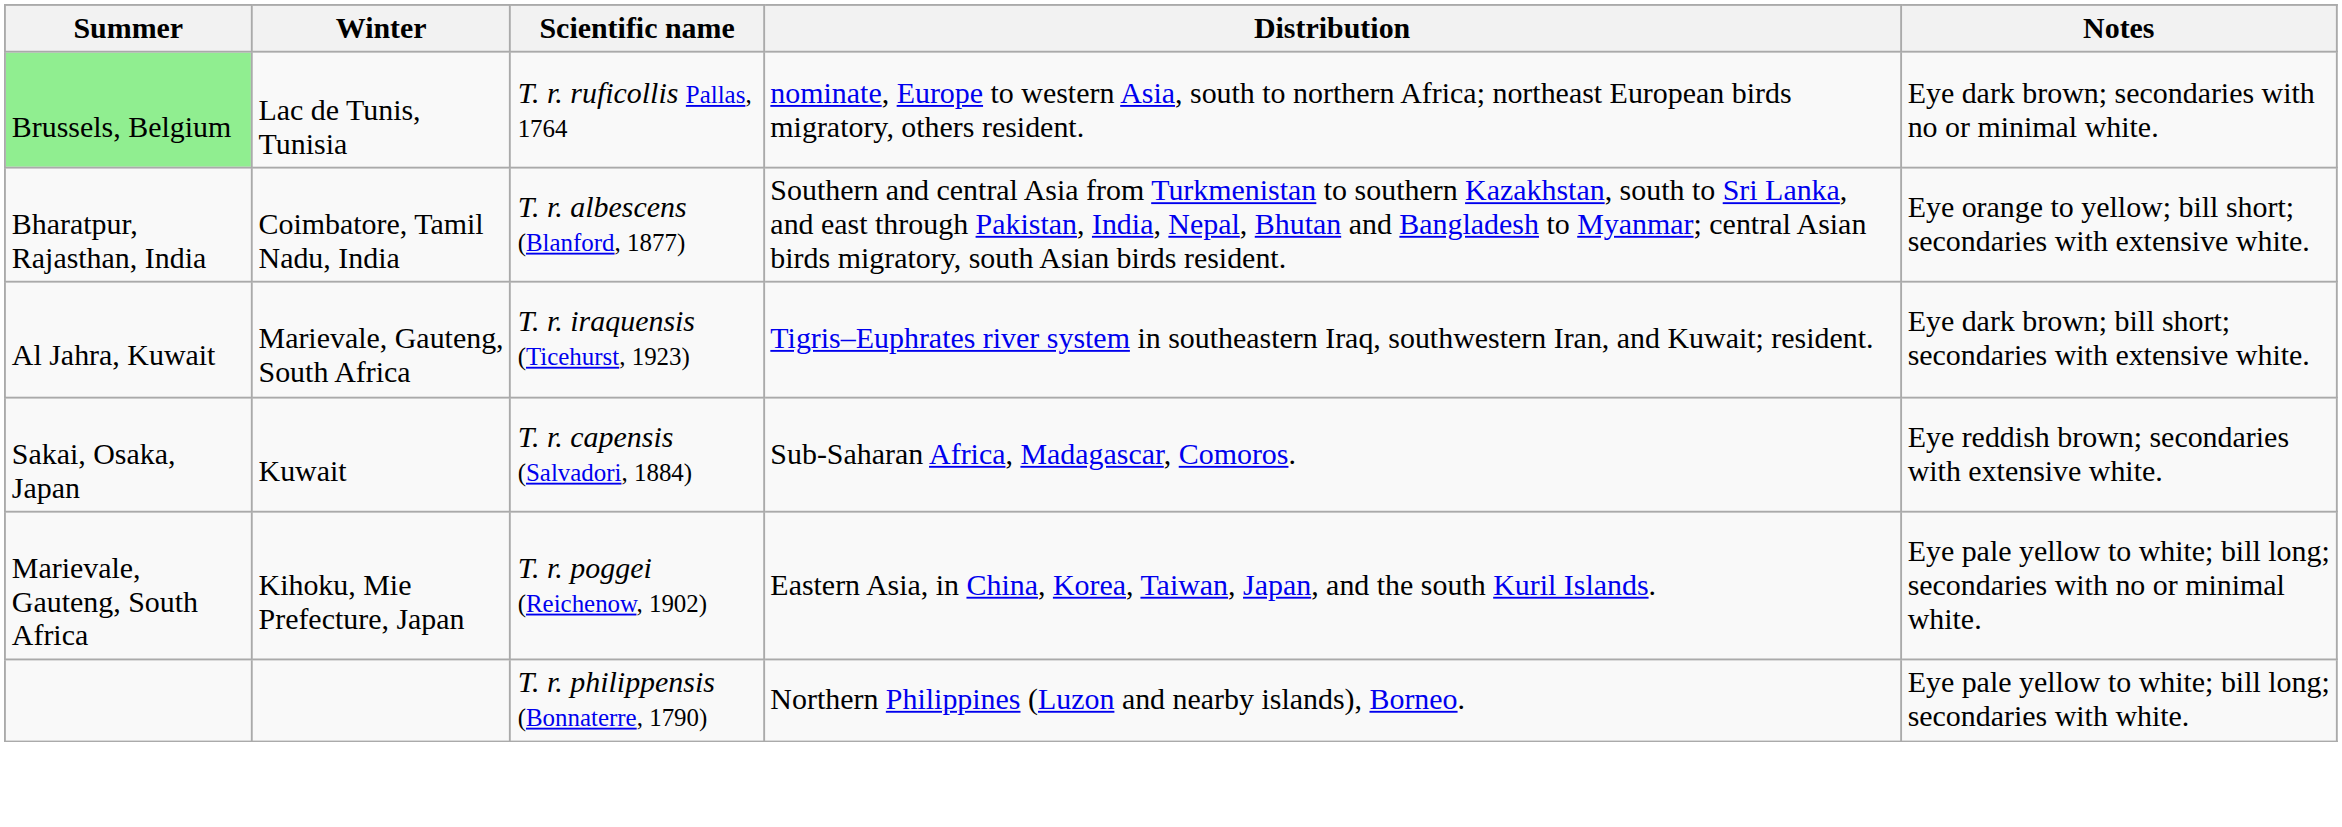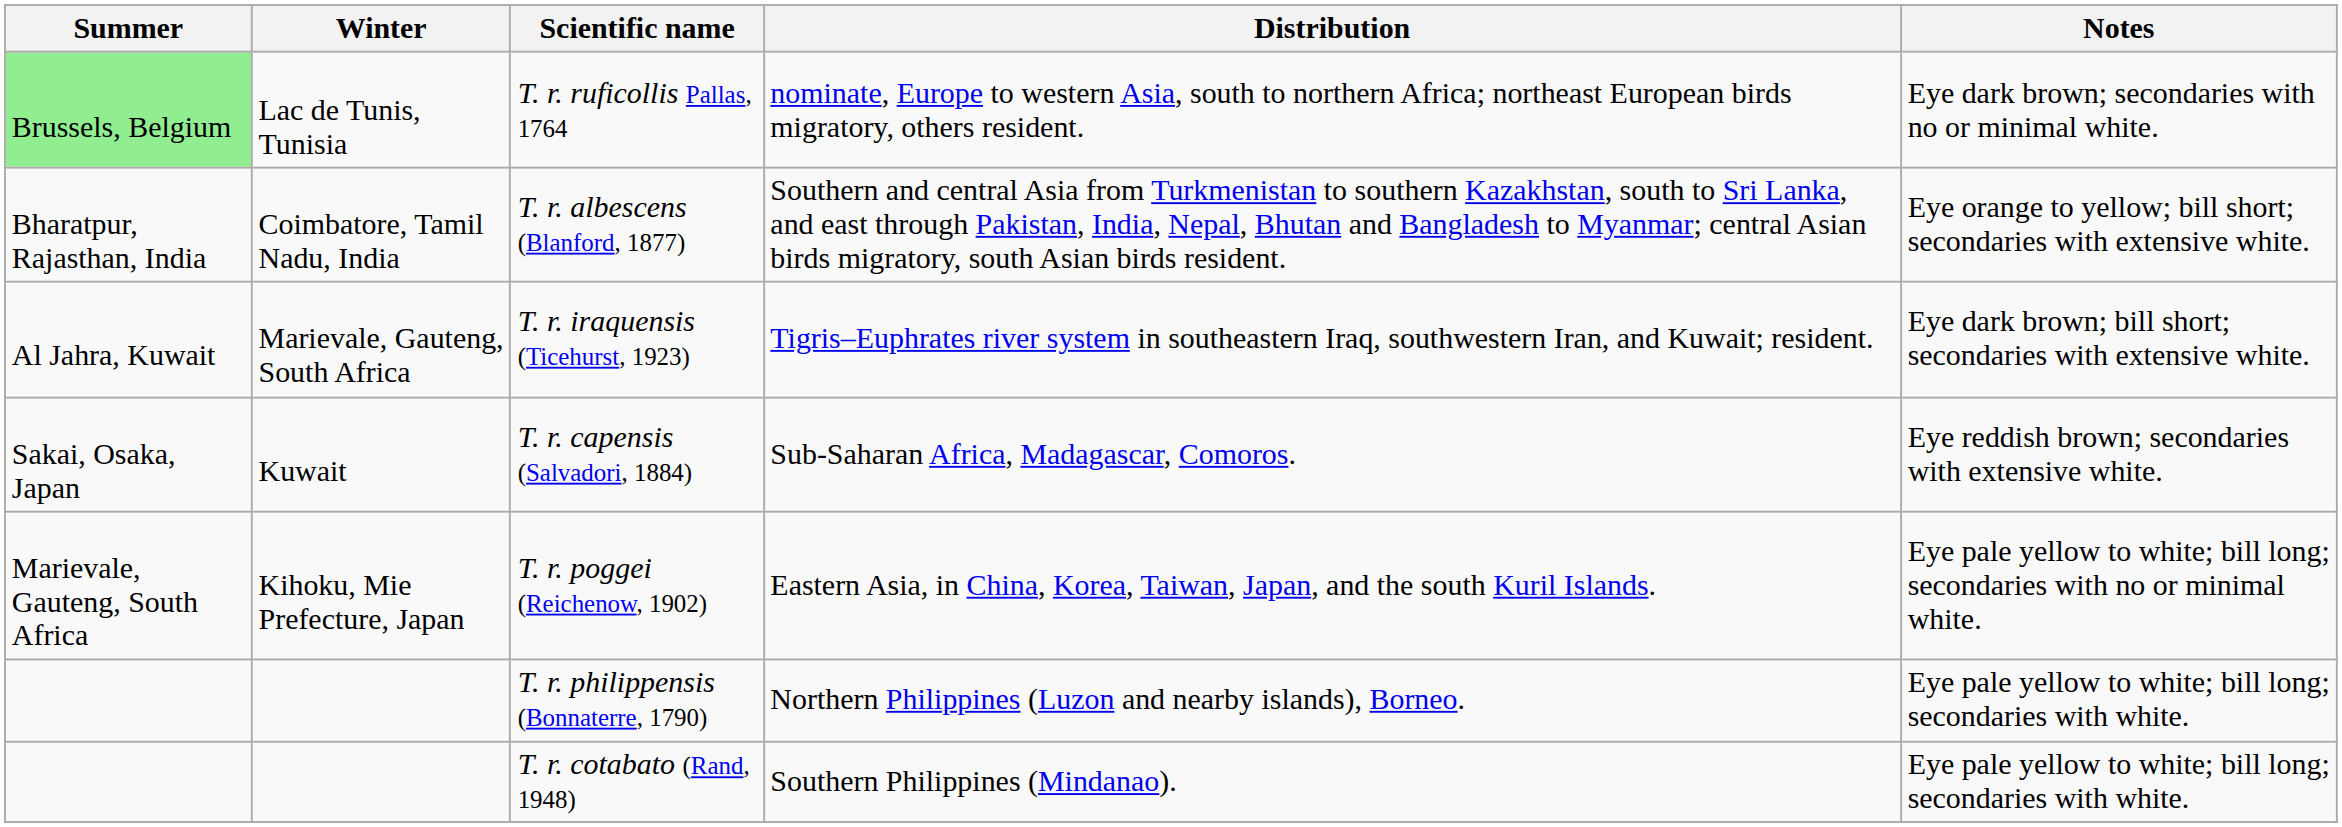 <table class="wikitable ">
 <tr>
 <th>Summer</th>
 <th>Winter</th>
 <th>Scientific name</th>
 <th>Distribution</th>
 <th>Notes</th>
 </tr>
 <tr>
 <td style="background: lightgreen;"><br>Brussels, Belgium</td>
 <td><br>Lac de Tunis, Tunisia</td>
 <td><em>T. r. ruficollis</em> <small><a href='#'>Pallas</a>, 1764</small></td>
 <td><a href='#'>nominate</a>, <a href='#'>Europe</a> to western <a href='#'>Asia</a>, south to northern Africa; northeast European birds migratory, others resident.</td>
 <td>Eye dark brown; secondaries with no or minimal white.</td>
 </tr>
 <tr>
 <td><br>Bharatpur, Rajasthan, India</td>
 <td><br>Coimbatore, Tamil Nadu, India</td>
 <td><em>T. r. albescens</em> <small>(<a href='#'>Blanford</a>, 1877)</small></td>
 <td>Southern and central Asia from <a href='#'>Turkmenistan</a> to southern <a href='#'>Kazakhstan</a>, south to <a href='#'>Sri Lanka</a>, and east through <a href='#'>Pakistan</a>, <a href='#'>India</a>, <a href='#'>Nepal</a>, <a href='#'>Bhutan</a> and <a href='#'>Bangladesh</a> to <a href='#'>Myanmar</a>; central Asian birds migratory, south Asian birds resident.</td>
 <td>Eye orange to yellow; bill short; secondaries with extensive white.</td>
 </tr>
 <tr>
 <td><br>Al Jahra, Kuwait</td>
 <td><br>Marievale, Gauteng, South Africa</td>
 <td><em>T. r. iraquensis</em> <small>(<a href='#'>Ticehurst</a>, 1923)</small></td>
 <td><a href='#'>Tigris–Euphrates river system</a> in southeastern Iraq, southwestern Iran, and Kuwait; resident.</td>
 <td>Eye dark brown; bill short; secondaries with extensive white.</td>
 </tr>
 <tr>
 <td><br>Sakai, Osaka, Japan</td>
 <td><br>Kuwait</td>
 <td><em>T. r. capensis</em> <small>(<a href='#'>Salvadori</a>, 1884)</small></td>
 <td>Sub-Saharan <a href='#'>Africa</a>, <a href='#'>Madagascar</a>, <a href='#'>Comoros</a>.</td>
 <td>Eye reddish brown; secondaries with extensive white.</td>
 </tr>
 <tr>
 <td><br>Marievale, Gauteng, South Africa</td>
 <td><br>Kihoku, Mie Prefecture, Japan</td>
 <td><em>T. r. poggei</em> <small>(<a href='#'>Reichenow</a>, 1902)</small></td>
 <td>Eastern Asia, in <a href='#'>China</a>, <a href='#'>Korea</a>, <a href='#'>Taiwan</a>, <a href='#'>Japan</a>, and the south <a href='#'>Kuril Islands</a>.</td>
 <td>Eye pale yellow to white; bill long; secondaries with no or minimal white.</td>
 </tr>
 <tr>
 <td></td>
 <td></td>
 <td><em>T. r. philippensis</em> <small>(<a href='#'>Bonnaterre</a>, 1790)</small></td>
 <td>Northern <a href='#'>Philippines</a> (<a href='#'>Luzon</a> and nearby islands), <a href='#'>Borneo</a>.</td>
 <td>Eye pale yellow to white; bill long; secondaries with white.</td>
 </tr>
 <tr>
+<td></td>
+<td></td>
+<td><em>T. r. cotabato</em> <small>(<a href='#'>Rand</a>, 1948)</small></td>
+<td>Southern Philippines (<a href='#'>Mindanao</a>).</td>
+<td>Eye pale yellow to white; bill long; secondaries with white.</td>
+</tr>
+<tr>
 </tr>
 </table>
